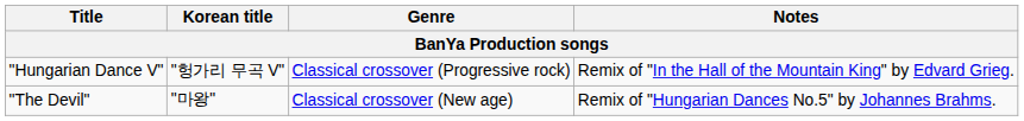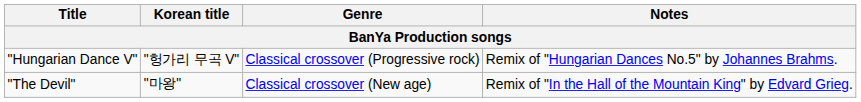 <table class="wikitable">
 <tr>
 <th>Title</th>
 <th>Korean title</th>
 <th>Genre</th>
 <th>Notes</th>
 </tr>
 <tr>
 <th colspan="4">BanYa Production songs</th>
 </tr>
 <tr>
 <td>"Hungarian Dance V"</td>
 <td>"헝가리 무곡 V"</td>
 <td><a href='#'>Classical crossover</a> (Progressive rock)</td>
-<td>Remix of "<a href='#'>In the Hall of the Mountain King</a>" by <a href='#'>Edvard Grieg</a>.</td>
+<td>Remix of "<a href='#'>Hungarian Dances</a> No.5" by <a href='#'>Johannes Brahms</a>.</td>
 </tr>
 <tr>
 <td>"The Devil"</td>
 <td>"마왕"</td>
 <td><a href='#'>Classical crossover</a> (New age)</td>
-<td>Remix of "<a href='#'>Hungarian Dances</a> No.5" by <a href='#'>Johannes Brahms</a>.</td>
+<td>Remix of "<a href='#'>In the Hall of the Mountain King</a>" by <a href='#'>Edvard Grieg</a>.</td>
 </tr>
 </table>
